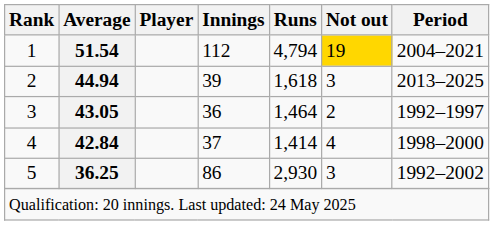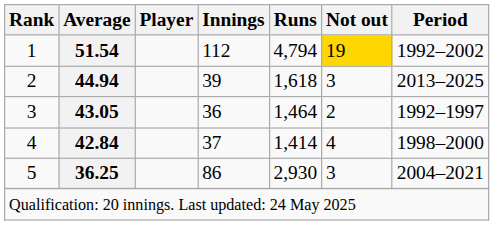 <table class="wikitable plainrowheaders sortable">
 <tr>
 <th scope=col>Rank</th>
 <th scope=col>Average</th>
 <th scope=col>Player</th>
 <th scope=col>Innings</th>
 <th scope=col>Runs</th>
 <th scope=col>Not out</th>
 <th scope=col>Period</th>
 </tr>
 <tr>
 <td align=center>1</td>
 <th>51.54</th>
 <td></td>
 <td>112</td>
 <td>4,794</td>
 <td style="background: gold;">19</td>
-<td>2004–2021</td>
+<td>1992–2002</td>
 </tr>
 <tr>
 <td align=center>2</td>
 <th>44.94</th>
 <td></td>
 <td>39</td>
 <td>1,618</td>
 <td>3</td>
 <td>2013–2025</td>
 </tr>
 <tr>
 <td align=center>3</td>
 <th>43.05</th>
 <td></td>
 <td>36</td>
 <td>1,464</td>
 <td>2</td>
 <td>1992–1997</td>
 </tr>
 <tr>
 <td align=center>4</td>
 <th>42.84</th>
 <td></td>
 <td>37</td>
 <td>1,414</td>
 <td>4</td>
 <td>1998–2000</td>
 </tr>
 <tr>
 <td align=center>5</td>
 <th>36.25</th>
 <td></td>
 <td>86</td>
 <td>2,930</td>
 <td>3</td>
-<td>1992–2002</td>
+<td>2004–2021</td>
 </tr>
 <tr>
 </tr>
 <tr class=sortbottom>
 <td colspan=7><small>Qualification: 20 innings. Last updated: 24 May 2025</small></td>
 </tr>
 </table>
